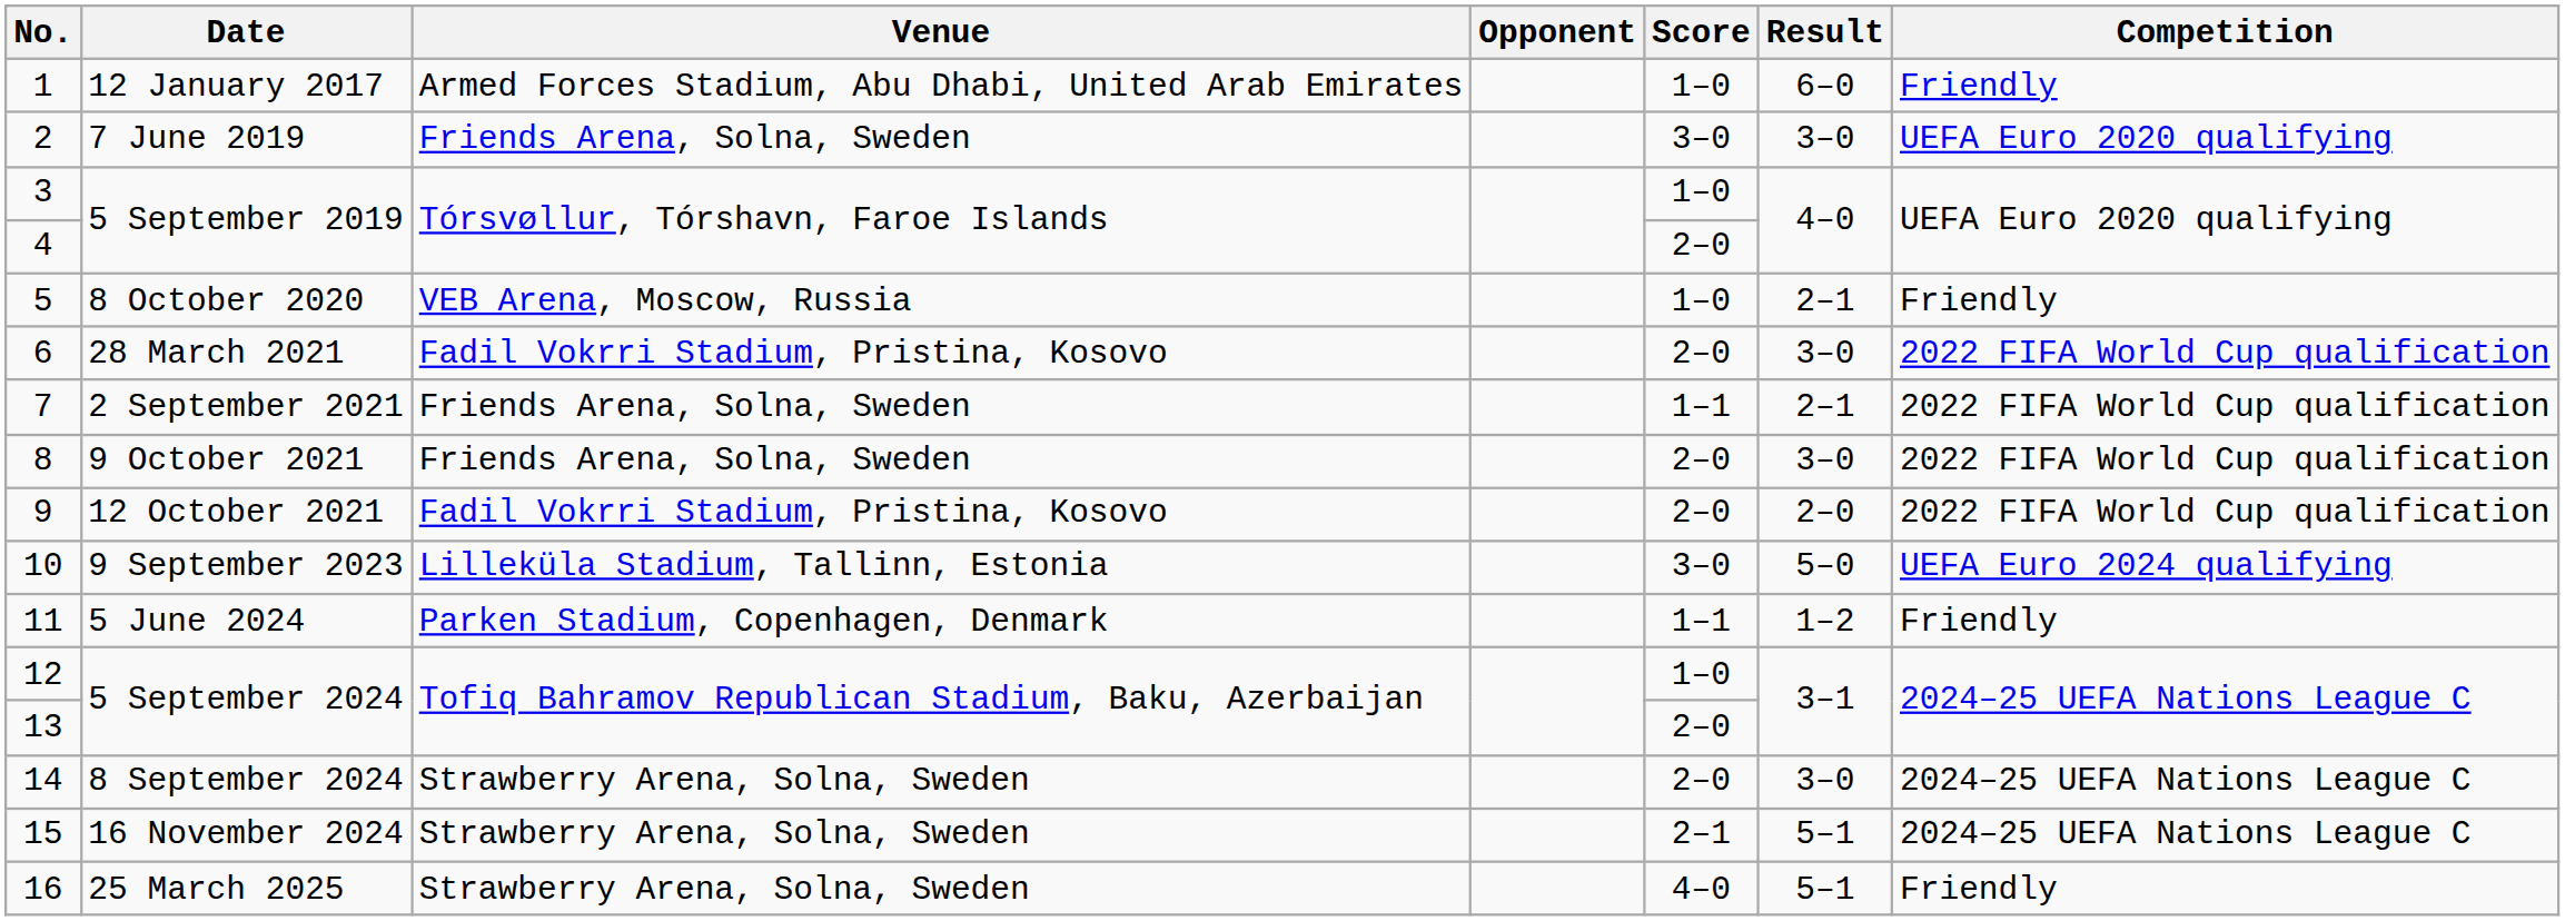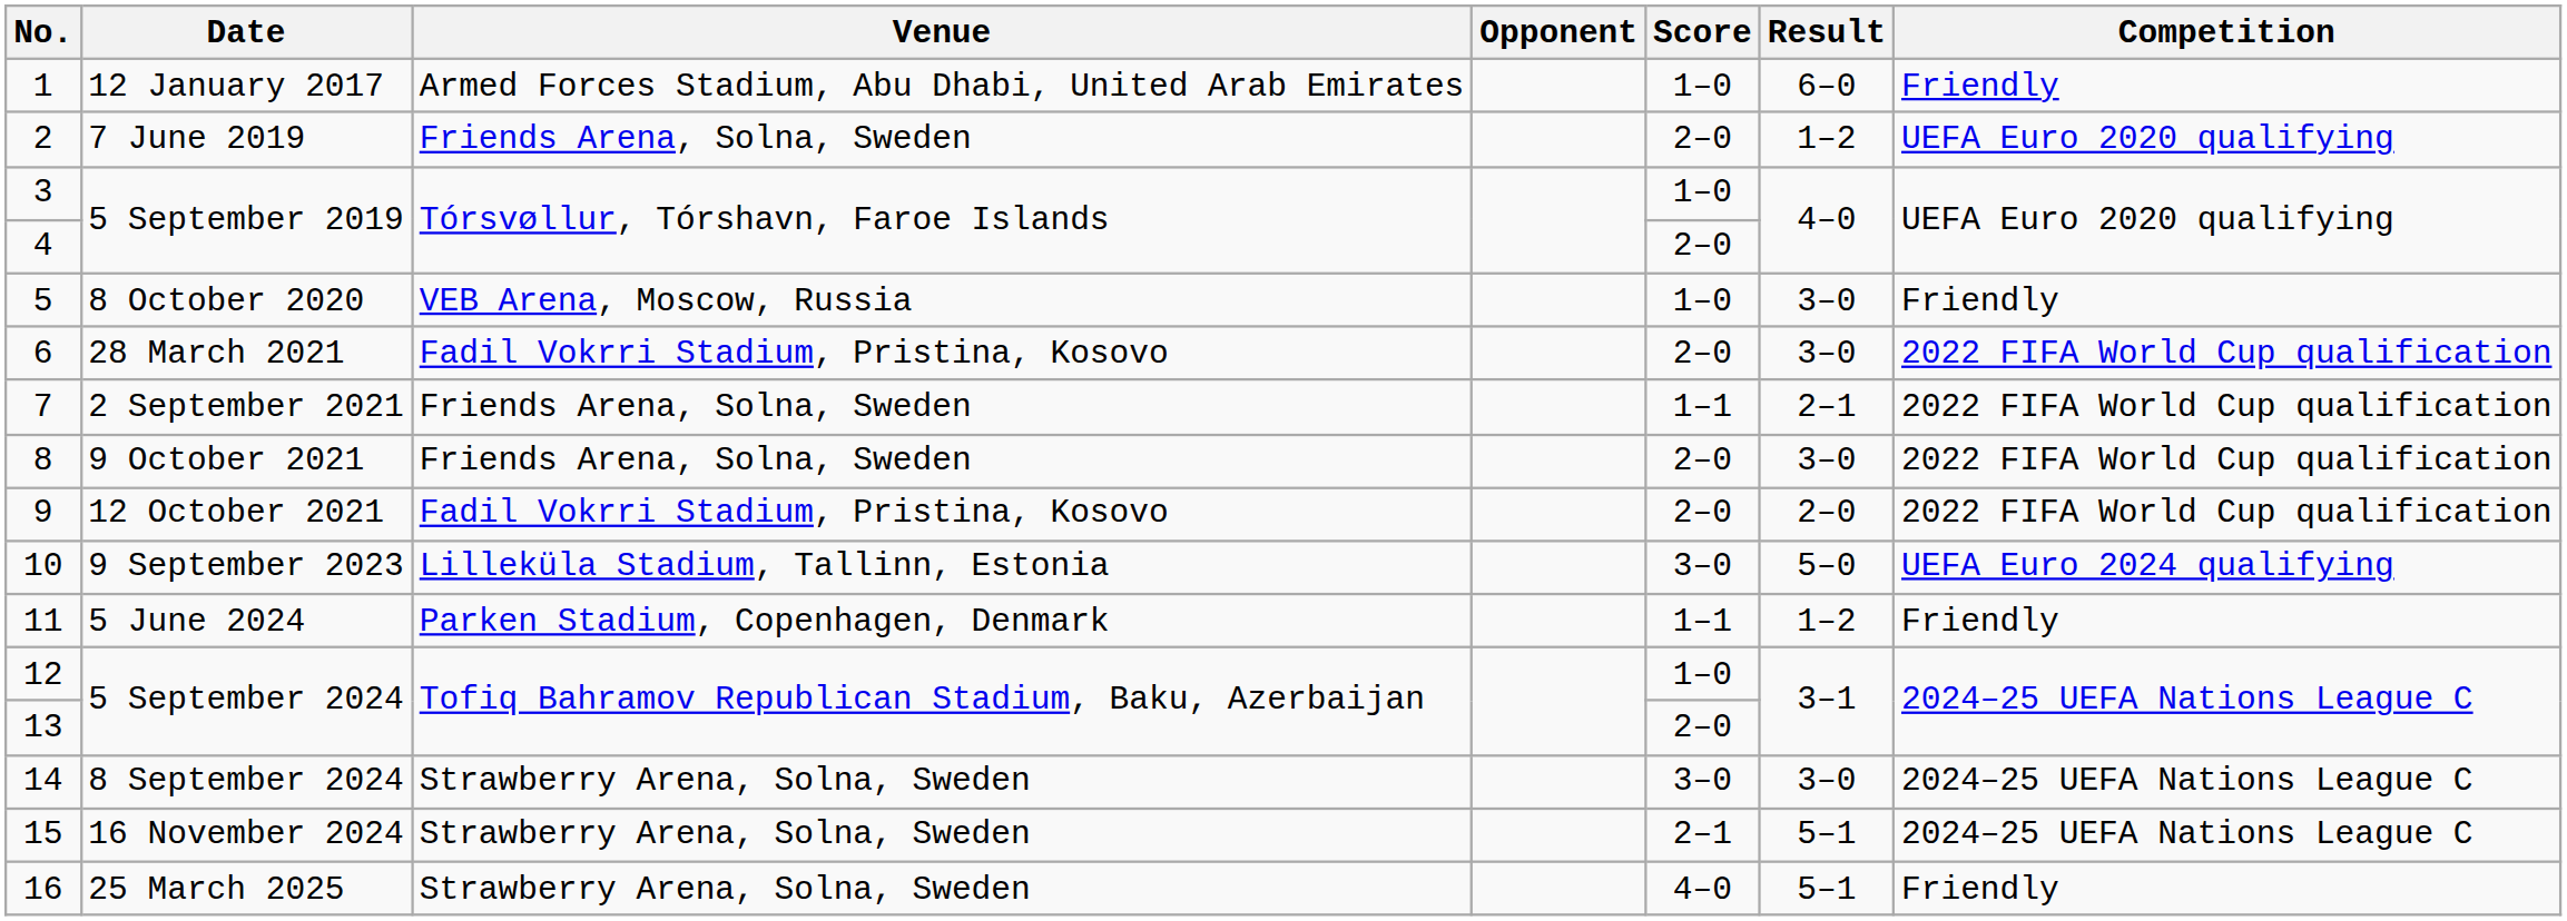 <table class="wikitable sortable">
 <tr>
 <th>No.</th>
 <th>Date</th>
 <th>Venue</th>
 <th>Opponent</th>
 <th>Score</th>
 <th>Result</th>
 <th>Competition</th>
 </tr>
 <tr>
 <td align="center">1</td>
 <td>12 January 2017</td>
 <td>Armed Forces Stadium, Abu Dhabi, United Arab Emirates</td>
 <td></td>
 <td align="center">1–0</td>
 <td align="center">6–0</td>
 <td><a href='#'>Friendly</a></td>
 </tr>
 <tr>
 <td align="center">2</td>
 <td>7 June 2019</td>
 <td><a href='#'>Friends Arena</a>, Solna, Sweden</td>
 <td></td>
-<td align="center">3–0</td>
-<td align="center">3–0</td>
+<td align="center">2–0</td>
+<td align="center">1–2</td>
 <td><a href='#'> UEFA Euro 2020 qualifying</a></td>
 </tr>
 <tr>
 <td align="center">3</td>
 <td rowspan="2">5 September 2019</td>
 <td rowspan="2"><a href='#'>Tórsvøllur</a>, Tórshavn, Faroe Islands</td>
 <td rowspan="2"></td>
 <td align="center">1–0</td>
 <td rowspan="2" align="center">4–0</td>
 <td rowspan="2">UEFA Euro 2020 qualifying</td>
 </tr>
 <tr>
 <td align="center">4</td>
 <td align="center">2–0</td>
 </tr>
 <tr>
 <td align="center">5</td>
 <td>8 October 2020</td>
 <td><a href='#'>VEB Arena</a>, Moscow, Russia</td>
 <td></td>
 <td align="center">1–0</td>
-<td align="center">2–1</td>
+<td align="center">3–0</td>
 <td>Friendly</td>
 </tr>
 <tr>
 <td align="center">6</td>
 <td>28 March 2021</td>
 <td><a href='#'>Fadil Vokrri Stadium</a>, Pristina, Kosovo</td>
 <td></td>
 <td align="center">2–0</td>
 <td align="center">3–0</td>
 <td><a href='#'>2022 FIFA World Cup qualification</a></td>
 </tr>
 <tr>
 <td align="center">7</td>
 <td>2 September 2021</td>
 <td>Friends Arena, Solna, Sweden</td>
 <td></td>
 <td align="center">1–1</td>
 <td align="center">2–1</td>
 <td>2022 FIFA World Cup qualification</td>
 </tr>
 <tr>
 <td align="center">8</td>
 <td>9 October 2021</td>
 <td>Friends Arena, Solna, Sweden</td>
 <td></td>
 <td align="center">2–0</td>
 <td align="center">3–0</td>
 <td>2022 FIFA World Cup qualification</td>
 </tr>
 <tr>
 <td align="center">9</td>
 <td>12 October 2021</td>
 <td><a href='#'>Fadil Vokrri Stadium</a>, Pristina, Kosovo</td>
 <td></td>
 <td align="center">2–0</td>
 <td align="center">2–0</td>
 <td>2022 FIFA World Cup qualification</td>
 </tr>
 <tr>
 <td align="center">10</td>
 <td>9 September 2023</td>
 <td><a href='#'>Lilleküla Stadium</a>, Tallinn, Estonia</td>
 <td></td>
 <td align="center">3–0</td>
 <td align="center">5–0</td>
 <td><a href='#'>UEFA Euro 2024 qualifying</a></td>
 </tr>
 <tr>
 <td align="center">11</td>
 <td>5 June 2024</td>
 <td><a href='#'>Parken Stadium</a>, Copenhagen, Denmark</td>
 <td></td>
 <td align="center">1–1</td>
 <td align="center">1–2</td>
 <td>Friendly</td>
 </tr>
 <tr>
 <td align="center">12</td>
 <td rowspan="2">5 September 2024</td>
 <td rowspan="2"><a href='#'>Tofiq Bahramov Republican Stadium</a>, Baku, Azerbaijan</td>
 <td rowspan="2"></td>
 <td align="center">1–0</td>
 <td rowspan="2" align="center">3–1</td>
 <td rowspan="2"><a href='#'>2024–25 UEFA Nations League C</a></td>
 </tr>
 <tr>
 <td align="center">13</td>
 <td align="center">2–0</td>
 </tr>
 <tr>
 <td align="center">14</td>
 <td>8 September 2024</td>
 <td>Strawberry Arena, Solna, Sweden</td>
 <td></td>
-<td align="center">2–0</td>
+<td align="center">3–0</td>
 <td align="center">3–0</td>
 <td>2024–25 UEFA Nations League C</td>
 </tr>
 <tr>
 <td align="center">15</td>
 <td>16 November 2024</td>
 <td>Strawberry Arena, Solna, Sweden</td>
 <td></td>
 <td style="text-align:center">2–1</td>
 <td style="text-align:center">5–1</td>
 <td>2024–25 UEFA Nations League C</td>
 </tr>
 <tr>
 <td align="center">16</td>
 <td>25 March 2025</td>
 <td>Strawberry Arena, Solna, Sweden</td>
 <td></td>
 <td style="text-align:center">4–0</td>
 <td style="text-align:center">5–1</td>
 <td>Friendly</td>
 </tr>
 </table>
